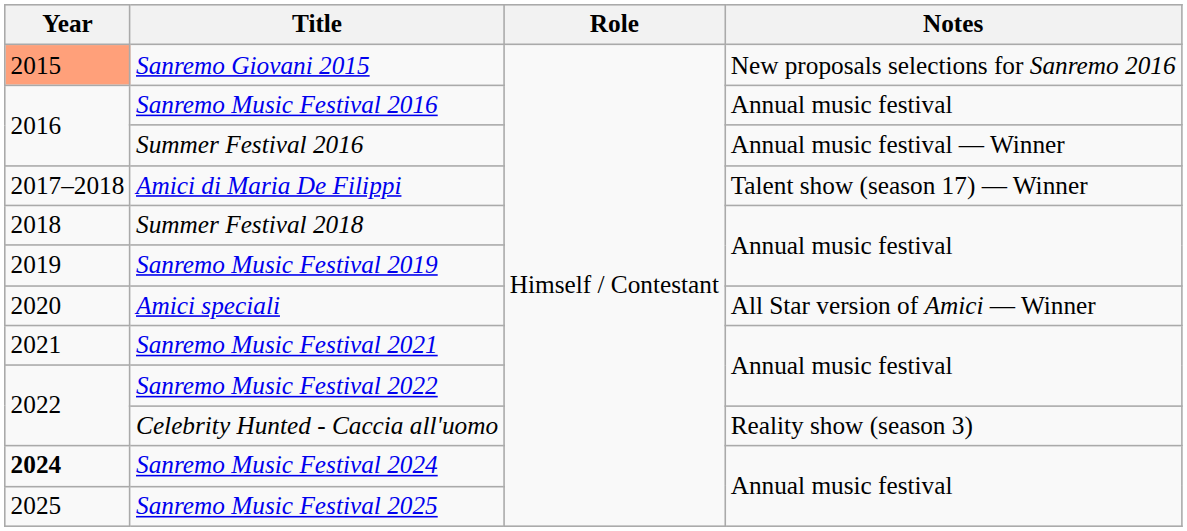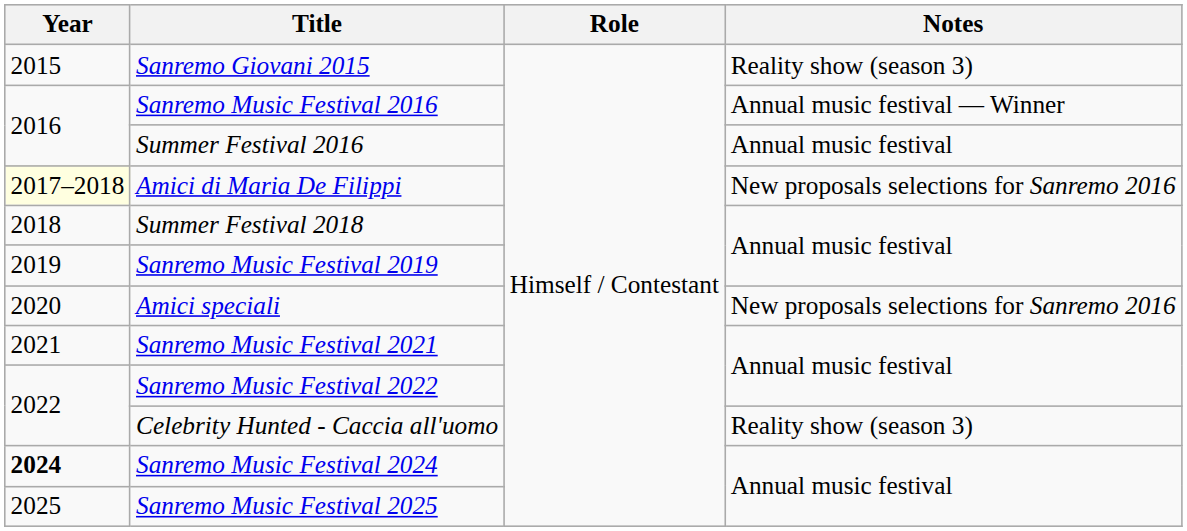 <table class="wikitable">
 <tr>
 <th>Year</th>
 <th>Title</th>
 <th>Role</th>
 <th>Notes</th>
 </tr>
 <tr>
-<td style="background: lightsalmon;">2015</td>
+<td>2015</td>
 <td><em><a href='#'>Sanremo Giovani 2015</a></em></td>
 <td rowspan="12">Himself / Contestant</td>
-<td>New proposals selections for <em>Sanremo 2016</em></td>
+<td>Reality show (season 3)</td>
 </tr>
 <tr>
 <td rowspan="2">2016</td>
 <td><em><a href='#'>Sanremo Music Festival 2016</a></em></td>
+<td>Annual music festival — Winner</td>
+</tr>
+<tr>
+<td><em>Summer Festival 2016</em></td>
 <td>Annual music festival</td>
 </tr>
 <tr>
-<td><em>Summer Festival 2016</em></td>
-<td>Annual music festival — Winner</td>
-</tr>
-<tr>
-<td>2017–2018</td>
+<td style="background: lightyellow;">2017–2018</td>
 <td><em><a href='#'>Amici di Maria De Filippi</a></em></td>
-<td>Talent show (season 17) — Winner</td>
+<td>New proposals selections for <em>Sanremo 2016</em></td>
 </tr>
 <tr>
 <td>2018</td>
 <td><em>Summer Festival 2018</em></td>
 <td rowspan="2">Annual music festival</td>
 </tr>
 <tr>
 <td>2019</td>
 <td><em><a href='#'>Sanremo Music Festival 2019</a></em></td>
 </tr>
 <tr>
 <td>2020</td>
 <td><em><a href='#'>Amici speciali</a></em></td>
-<td>All Star version of <em>Amici</em> — Winner</td>
+<td>New proposals selections for <em>Sanremo 2016</em></td>
 </tr>
 <tr>
 <td>2021</td>
 <td><em><a href='#'>Sanremo Music Festival 2021</a></em></td>
 <td rowspan="2">Annual music festival</td>
 </tr>
 <tr>
 <td rowspan="2">2022</td>
 <td><em><a href='#'>Sanremo Music Festival 2022</a></em></td>
 </tr>
 <tr>
 <td><em>Celebrity Hunted - Caccia all'uomo</em></td>
 <td>Reality show (season 3)</td>
 </tr>
 <tr>
 <td><strong>2024</strong></td>
 <td><em><a href='#'>Sanremo Music Festival 2024</a></em></td>
 <td rowspan="2">Annual music festival</td>
 </tr>
 <tr>
 <td>2025</td>
 <td><em><a href='#'>Sanremo Music Festival 2025</a></em></td>
 </tr>
 </table>
